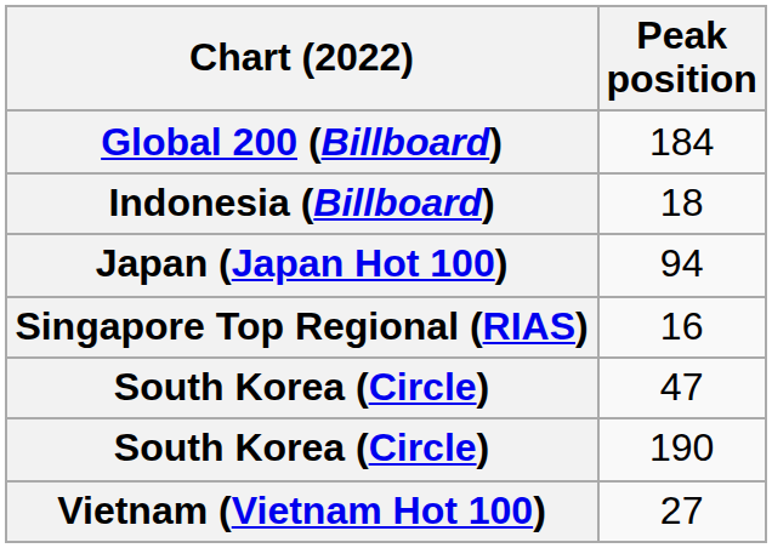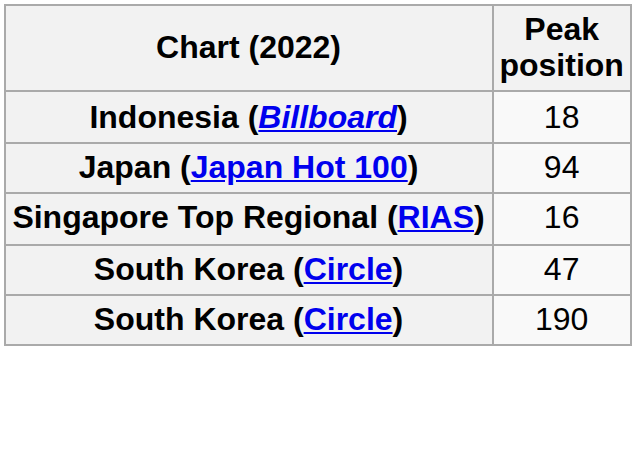 <table class="wikitable sortable plainrowheaders" style="text-align:center">
 <tr>
 <th scope="col">Chart (2022)</th>
 <th scope="col">Peak<br>position</th>
-</tr>
-<tr>
-<th scope="row"><a href='#'>Global 200</a> (<em><a href='#'>Billboard</a></em>)</th>
-<td>184</td>
 </tr>
 <tr>
 <th scope="row">Indonesia (<em><a href='#'>Billboard</a></em>)</th>
 <td>18</td>
 </tr>
 <tr>
 <th scope="row">Japan (<a href='#'>Japan Hot 100</a>)</th>
 <td>94</td>
 </tr>
 <tr>
 <th scope="row">Singapore Top Regional (<a href='#'>RIAS</a>)</th>
 <td>16</td>
 </tr>
 <tr>
 <th scope="row">South Korea (<a href='#'>Circle</a>)<br></th>
 <td>47</td>
 </tr>
 <tr>
 <th scope="row">South Korea (<a href='#'>Circle</a>)</th>
 <td>190</td>
 </tr>
-<tr>
-<th scope="row">Vietnam (<a href='#'>Vietnam Hot 100</a>)</th>
-<td>27</td>
-</tr>
 </table>
